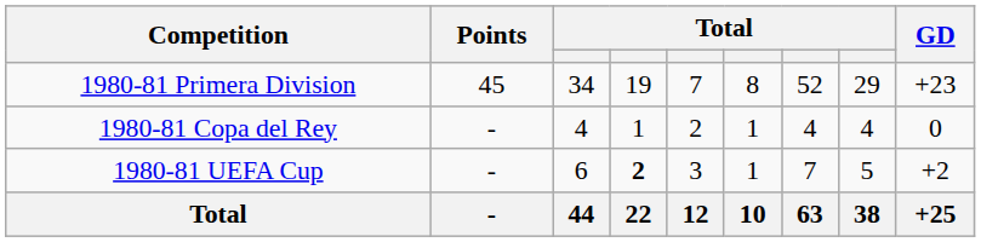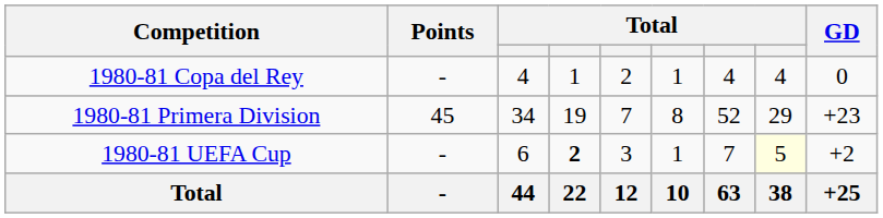 <table class="wikitable" style="font-size:90%;width:60%;float:left;text-align:center;">
 <tr>
 <th rowspan="2">Competition</th>
 <th rowspan="2">Points</th>
 <th colspan="6">Total</th>
 <th rowspan="2"><a href='#'>GD</a></th>
 </tr>
 <tr>
 <th></th>
 <th></th>
 <th></th>
 <th></th>
 <th></th>
 <th></th>
 </tr>
 <tr>
+<td><a href='#'>1980-81 Copa del Rey</a></td>
+<td>-</td>
+<td>4</td>
+<td>1</td>
+<td>2</td>
+<td>1</td>
+<td>4</td>
+<td>4</td>
+<td>0</td>
+</tr>
+<tr>
 <td><a href='#'>1980-81 Primera Division</a></td>
 <td>45</td>
 <td>34</td>
 <td>19</td>
 <td>7</td>
 <td>8</td>
 <td>52</td>
 <td>29</td>
 <td>+23</td>
 </tr>
 <tr>
-<td><a href='#'>1980-81 Copa del Rey</a></td>
-<td>-</td>
-<td>4</td>
-<td>1</td>
-<td>2</td>
-<td>1</td>
-<td>4</td>
-<td>4</td>
-<td>0</td>
-</tr>
-<tr>
 <td><a href='#'>1980-81 UEFA Cup</a></td>
 <td>-</td>
 <td>6</td>
 <td><strong>2</strong></td>
 <td>3</td>
 <td>1</td>
 <td>7</td>
-<td>5</td>
+<td style="background: lightyellow;">5</td>
 <td>+2</td>
 </tr>
 <tr>
 <th>Total</th>
 <th>-</th>
 <th>44</th>
 <th>22</th>
 <th>12</th>
 <th>10</th>
 <th>63</th>
 <th>38</th>
 <th>+25</th>
 </tr>
 </table>
